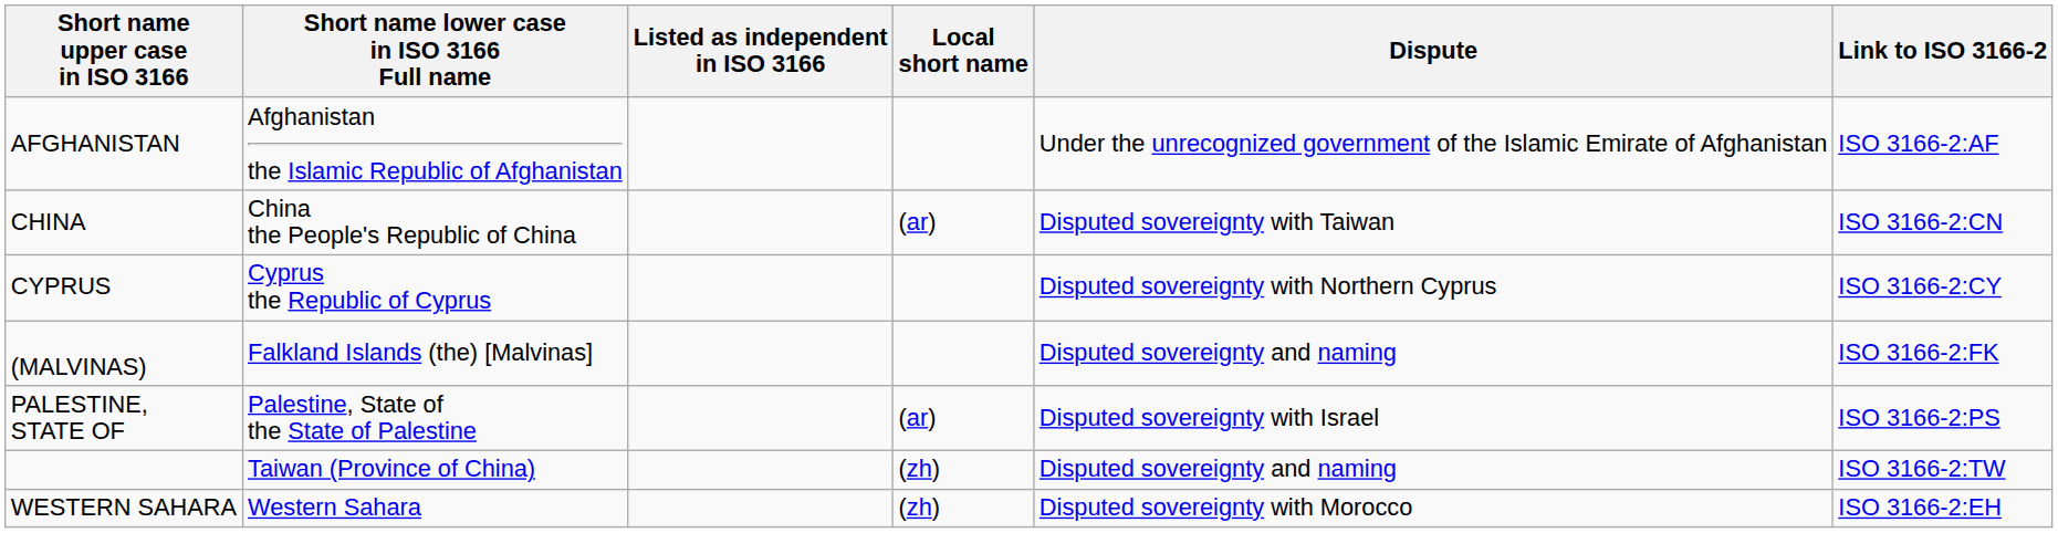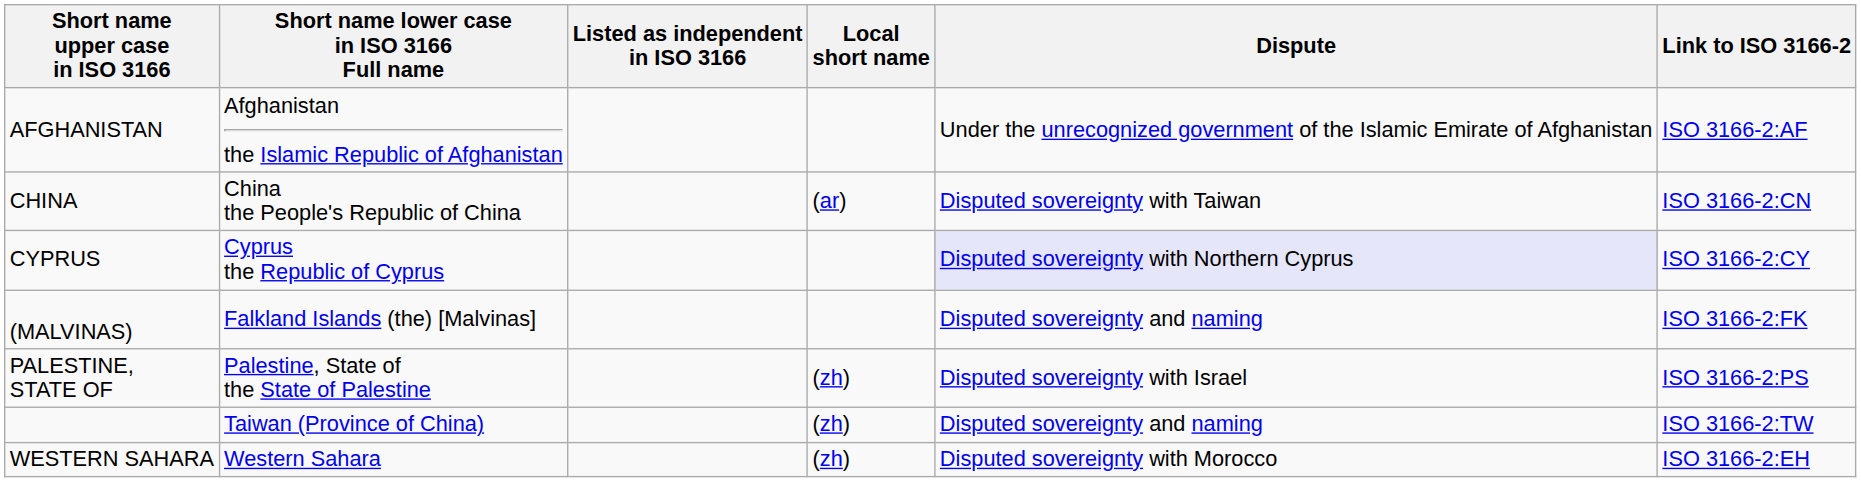 <table class="wikitable sortable">
 <tr>
 <th>Short name <br> upper case <br> in ISO 3166</th>
 <th>Short name lower case <br> in ISO 3166<br>Full name</th>
 <th>Listed as independent <br> in ISO 3166</th>
 <th>Local <br> short name</th>
 <th>Dispute</th>
 <th>Link to ISO 3166-2</th>
 </tr>
 <tr>
 <td>AFGHANISTAN</td>
 <td>Afghanistan<hr>the <a href='#'>Islamic Republic of Afghanistan</a></td>
 <td></td>
 <td></td>
 <td>Under the <a href='#'>unrecognized government</a> of the Islamic Emirate of Afghanistan</td>
 <td><a href='#'>ISO 3166-2:AF</a></td>
 </tr>
 <tr>
 <td>CHINA</td>
 <td>China<br>the People's Republic of China</td>
 <td></td>
 <td> (<a href='#'>ar</a>)</td>
 <td><a href='#'>Disputed sovereignty</a> with Taiwan</td>
 <td><a href='#'>ISO 3166-2:CN</a></td>
 </tr>
 <tr>
 <td>CYPRUS</td>
 <td><a href='#'>Cyprus</a><br>the <a href='#'>Republic of Cyprus</a></td>
 <td></td>
 <td></td>
-<td><a href='#'>Disputed sovereignty</a> with Northern Cyprus</td>
+<td style="background: lavender;"><a href='#'>Disputed sovereignty</a> with Northern Cyprus</td>
 <td><a href='#'>ISO 3166-2:CY</a></td>
 </tr>
 <tr>
 <td> <br> (MALVINAS)</td>
 <td><a href='#'>Falkland Islands</a> (the) [Malvinas]</td>
 <td></td>
 <td></td>
 <td><a href='#'>Disputed sovereignty</a> and <a href='#'>naming</a></td>
 <td><a href='#'>ISO 3166-2:FK</a></td>
 </tr>
 <tr>
 <td>PALESTINE, <br> STATE OF</td>
 <td><a href='#'>Palestine</a>, State of<br>the <a href='#'>State of Palestine</a></td>
 <td></td>
-<td> (<a href='#'>ar</a>)</td>
+<td> (<a href='#'>zh</a>)</td>
 <td><a href='#'>Disputed sovereignty</a> with Israel</td>
 <td><a href='#'>ISO 3166-2:PS</a></td>
 </tr>
 <tr>
 <td></td>
 <td><a href='#'>Taiwan (Province of China)</a></td>
 <td></td>
 <td> (<a href='#'>zh</a>)</td>
 <td><a href='#'>Disputed sovereignty</a> and <a href='#'>naming</a></td>
 <td><a href='#'>ISO 3166-2:TW</a></td>
 </tr>
 <tr>
 <td>WESTERN SAHARA</td>
 <td><a href='#'>Western Sahara</a></td>
 <td></td>
 <td> (<a href='#'>zh</a>)</td>
 <td><a href='#'>Disputed sovereignty</a> with Morocco</td>
 <td><a href='#'>ISO 3166-2:EH</a></td>
 </tr>
 </table>
